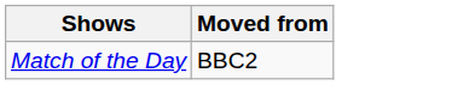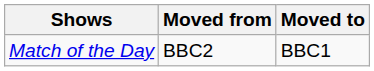 <table class="wikitable">
 <tr>
 <th>Shows</th>
 <th>Moved from</th>
+<th>Moved to</th>
 </tr>
 <tr>
 <td><em><a href='#'>Match of the Day</a></em></td>
 <td>BBC2</td>
+<td>BBC1</td>
 </tr>
 </table>
